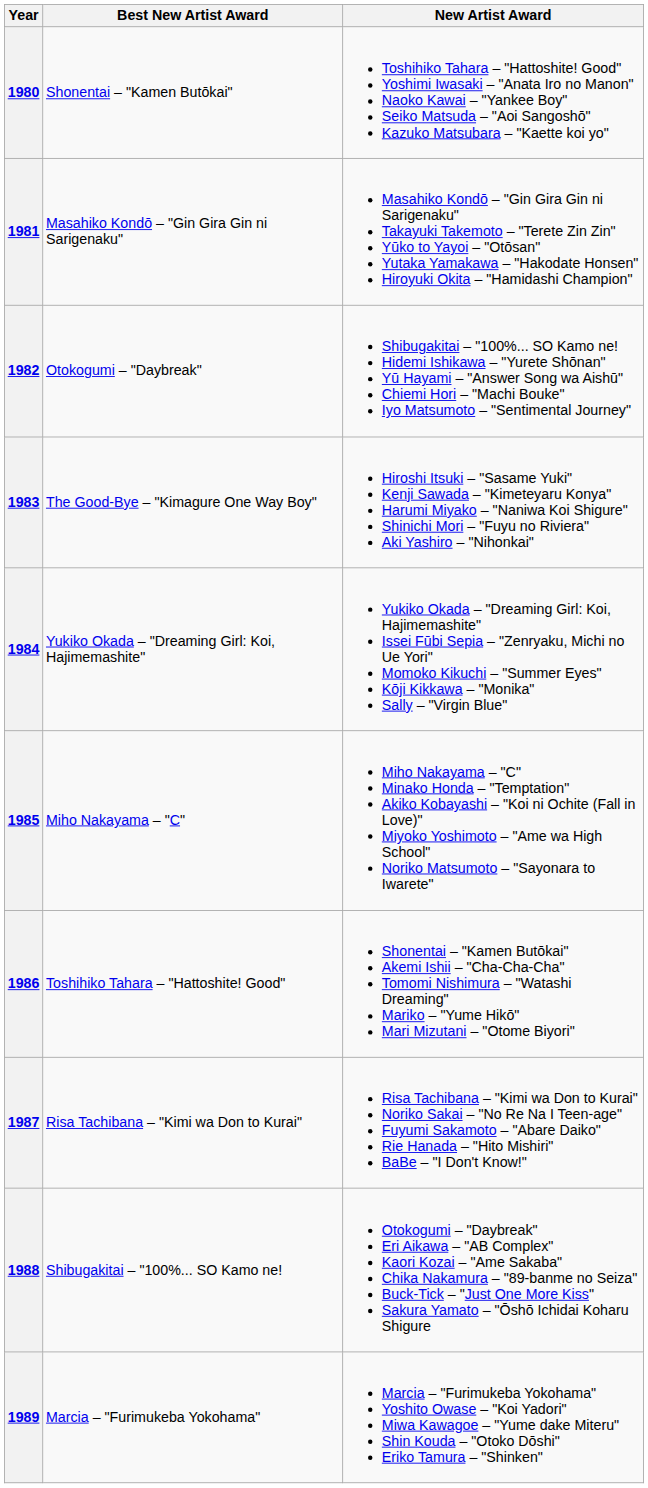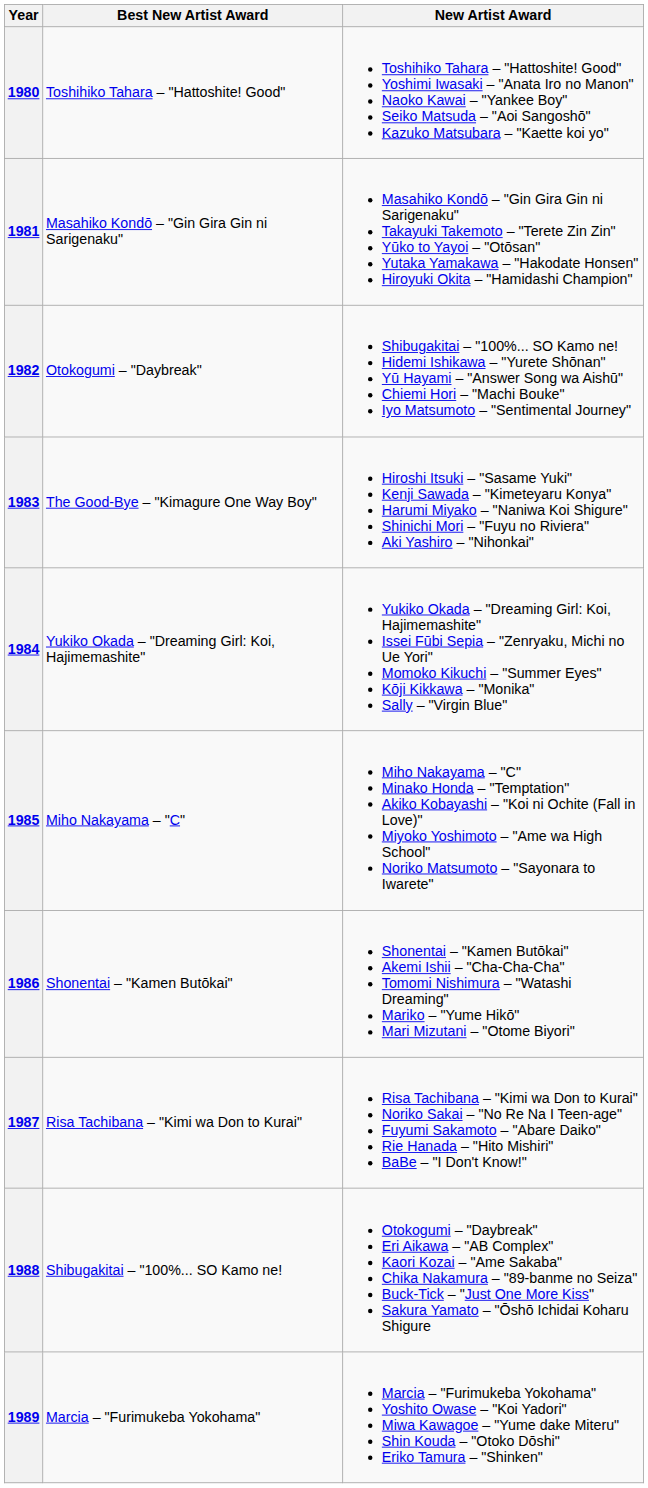 <table class="wikitable plainrowheaders">
 <tr>
 <th scope="col" width=30px>Year</th>
 <th scope="col" width=330px>Best New Artist Award</th>
 <th scope="col" width=330px>New Artist Award</th>
 </tr>
 <tr>
 <th scope="row" align="center"><a href='#'>1980</a></th>
-<td><a href='#'>Shonentai</a> – "Kamen Butōkai"</td>
+<td><a href='#'>Toshihiko Tahara</a> – "Hattoshite! Good"</td>
 <td><br><ul><li><a href='#'>Toshihiko Tahara</a> – "Hattoshite! Good"</li><li><a href='#'>Yoshimi Iwasaki</a> – "Anata Iro no Manon"</li><li><a href='#'>Naoko Kawai</a> – "Yankee Boy"</li><li><a href='#'>Seiko Matsuda</a> – "Aoi Sangoshō"</li><li><a href='#'>Kazuko Matsubara</a> – "Kaette koi yo"</li></ul></td>
 </tr>
 <tr>
 <th scope="row" align="center"><a href='#'>1981</a></th>
 <td><a href='#'>Masahiko Kondō</a> – "Gin Gira Gin ni Sarigenaku"</td>
 <td><br><ul><li><a href='#'>Masahiko Kondō</a> – "Gin Gira Gin ni Sarigenaku"</li><li><a href='#'>Takayuki Takemoto</a> – "Terete Zin Zin"</li><li><a href='#'>Yūko to Yayoi</a> – "Otōsan"</li><li><a href='#'>Yutaka Yamakawa</a> – "Hakodate Honsen"</li><li><a href='#'>Hiroyuki Okita</a> – "Hamidashi Champion"</li></ul></td>
 </tr>
 <tr>
 <th scope="row" align="center"><a href='#'>1982</a></th>
 <td><a href='#'>Otokogumi</a> – "Daybreak"</td>
 <td><br><ul><li><a href='#'>Shibugakitai</a> – "100%... SO Kamo ne!</li><li><a href='#'>Hidemi Ishikawa</a> – "Yurete Shōnan"</li><li><a href='#'>Yū Hayami</a> – "Answer Song wa Aishū"</li><li><a href='#'>Chiemi Hori</a> – "Machi Bouke"</li><li><a href='#'>Iyo Matsumoto</a> – "Sentimental Journey"</li></ul></td>
 </tr>
 <tr>
 <th scope="row" align="center"><a href='#'>1983</a></th>
 <td><a href='#'>The Good-Bye</a> – "Kimagure One Way Boy"</td>
 <td><br><ul><li><a href='#'>Hiroshi Itsuki</a> – "Sasame Yuki"</li><li><a href='#'>Kenji Sawada</a> – "Kimeteyaru Konya"</li><li><a href='#'>Harumi Miyako</a> – "Naniwa Koi Shigure"</li><li><a href='#'>Shinichi Mori</a> – "Fuyu no Riviera"</li><li><a href='#'>Aki Yashiro</a> – "Nihonkai"</li></ul></td>
 </tr>
 <tr>
 <th scope="row" align="center"><a href='#'>1984</a></th>
 <td><a href='#'>Yukiko Okada</a> – "Dreaming Girl: Koi, Hajimemashite"</td>
 <td><br><ul><li><a href='#'>Yukiko Okada</a> – "Dreaming Girl: Koi, Hajimemashite"</li><li><a href='#'>Issei Fūbi Sepia</a> – "Zenryaku, Michi no Ue Yori"</li><li><a href='#'>Momoko Kikuchi</a> – "Summer Eyes"</li><li><a href='#'>Kōji Kikkawa</a> – "Monika"</li><li><a href='#'>Sally</a> – "Virgin Blue"</li></ul></td>
 </tr>
 <tr>
 <th scope="row" align="center"><a href='#'>1985</a></th>
 <td><a href='#'>Miho Nakayama</a> – "<a href='#'>C</a>"</td>
 <td><br><ul><li><a href='#'>Miho Nakayama</a> – "C"</li><li><a href='#'>Minako Honda</a> – "Temptation"</li><li><a href='#'>Akiko Kobayashi</a> – "Koi ni Ochite (Fall in Love)"</li><li><a href='#'>Miyoko Yoshimoto</a> – "Ame wa High School"</li><li><a href='#'>Noriko Matsumoto</a> – "Sayonara to Iwarete"</li></ul></td>
 </tr>
 <tr>
 <th scope="row" align="center"><a href='#'>1986</a></th>
-<td><a href='#'>Toshihiko Tahara</a> – "Hattoshite! Good"</td>
+<td><a href='#'>Shonentai</a> – "Kamen Butōkai"</td>
 <td><br><ul><li><a href='#'>Shonentai</a> – "Kamen Butōkai"</li><li><a href='#'>Akemi Ishii</a> – "Cha-Cha-Cha"</li><li><a href='#'>Tomomi Nishimura</a> – "Watashi Dreaming"</li><li><a href='#'>Mariko</a> – "Yume Hikō"</li><li><a href='#'>Mari Mizutani</a> – "Otome Biyori"</li></ul></td>
 </tr>
 <tr>
 <th scope="row" align="center"><a href='#'>1987</a></th>
 <td><a href='#'>Risa Tachibana</a> – "Kimi wa Don to Kurai"</td>
 <td><br><ul><li><a href='#'>Risa Tachibana</a> – "Kimi wa Don to Kurai"</li><li><a href='#'>Noriko Sakai</a> – "No Re Na I Teen-age"</li><li><a href='#'>Fuyumi Sakamoto</a> – "Abare Daiko"</li><li><a href='#'>Rie Hanada</a> – "Hito Mishiri"</li><li><a href='#'>BaBe</a> – "I Don't Know!"</li></ul></td>
 </tr>
 <tr>
 <th scope="row" align="center"><a href='#'>1988</a></th>
 <td><a href='#'>Shibugakitai</a> – "100%... SO Kamo ne!</td>
 <td><br><ul><li><a href='#'>Otokogumi</a> – "Daybreak"</li><li><a href='#'>Eri Aikawa</a> – "AB Complex"</li><li><a href='#'>Kaori Kozai</a> – "Ame Sakaba"</li><li><a href='#'>Chika Nakamura</a> – "89-banme no Seiza"</li><li><a href='#'>Buck-Tick</a> – "<a href='#'>Just One More Kiss</a>"</li><li><a href='#'>Sakura Yamato</a> – "Ōshō Ichidai Koharu Shigure</li></ul></td>
 </tr>
 <tr>
 <th scope="row" align="center"><a href='#'>1989</a></th>
 <td><a href='#'>Marcia</a> – "Furimukeba Yokohama"</td>
 <td><br><ul><li><a href='#'>Marcia</a> – "Furimukeba Yokohama"</li><li><a href='#'>Yoshito Owase</a> – "Koi Yadori"</li><li><a href='#'>Miwa Kawagoe</a> – "Yume dake Miteru"</li><li><a href='#'>Shin Kouda</a> – "Otoko Dōshi"</li><li><a href='#'>Eriko Tamura</a> – "Shinken"</li></ul></td>
 </tr>
 </table>
